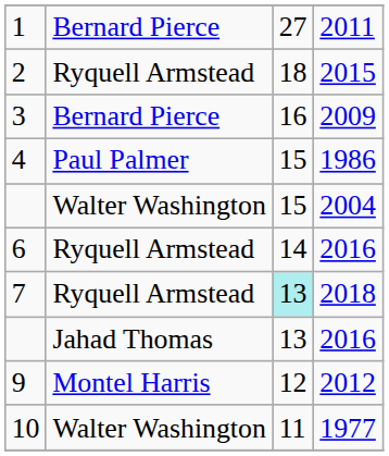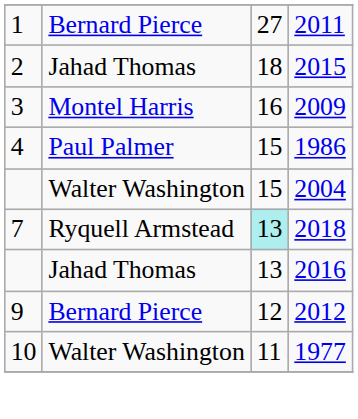 <table class="wikitable">
 <tr>
 </tr>
 <tr>
 <td>1</td>
 <td><a href='#'>Bernard Pierce</a></td>
 <td>27</td>
 <td><a href='#'>2011</a></td>
 </tr>
 <tr>
 <td>2</td>
-<td>Ryquell Armstead</td>
+<td>Jahad Thomas</td>
 <td>18</td>
 <td><a href='#'>2015</a></td>
 </tr>
 <tr>
 <td>3</td>
-<td><a href='#'>Bernard Pierce</a></td>
+<td><a href='#'>Montel Harris</a></td>
 <td>16</td>
 <td><a href='#'>2009</a></td>
 </tr>
 <tr>
 <td>4</td>
 <td><a href='#'>Paul Palmer</a></td>
 <td>15</td>
 <td><a href='#'>1986</a></td>
 </tr>
 <tr>
 <td></td>
 <td>Walter Washington</td>
 <td>15</td>
 <td><a href='#'>2004</a></td>
 </tr>
 <tr>
-<td>6</td>
-<td>Ryquell Armstead</td>
-<td>14</td>
-<td><a href='#'>2016</a></td>
-</tr>
-<tr>
 <td>7</td>
 <td>Ryquell Armstead</td>
 <td style="background: paleturquoise;">13</td>
 <td><a href='#'>2018</a></td>
 </tr>
 <tr>
 <td></td>
 <td>Jahad Thomas</td>
 <td>13</td>
 <td><a href='#'>2016</a></td>
 </tr>
 <tr>
 <td>9</td>
-<td><a href='#'>Montel Harris</a></td>
+<td><a href='#'>Bernard Pierce</a></td>
 <td>12</td>
 <td><a href='#'>2012</a></td>
 </tr>
 <tr>
 <td>10</td>
 <td>Walter Washington</td>
 <td>11</td>
 <td><a href='#'>1977</a></td>
 </tr>
 <tr>
 </tr>
 </table>
